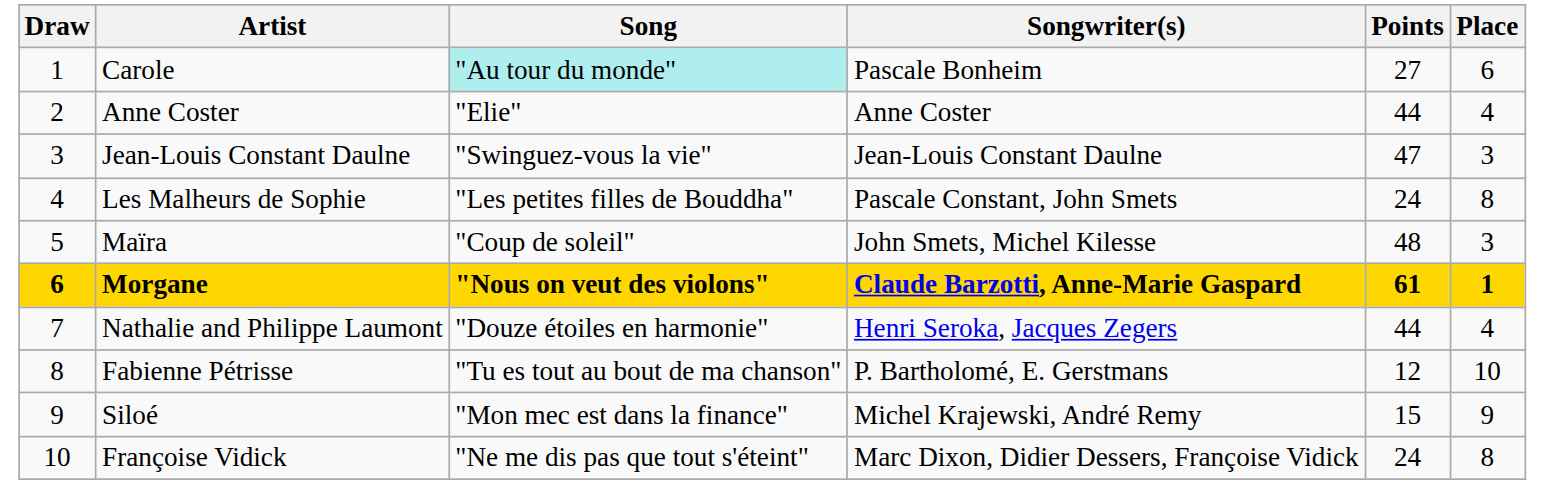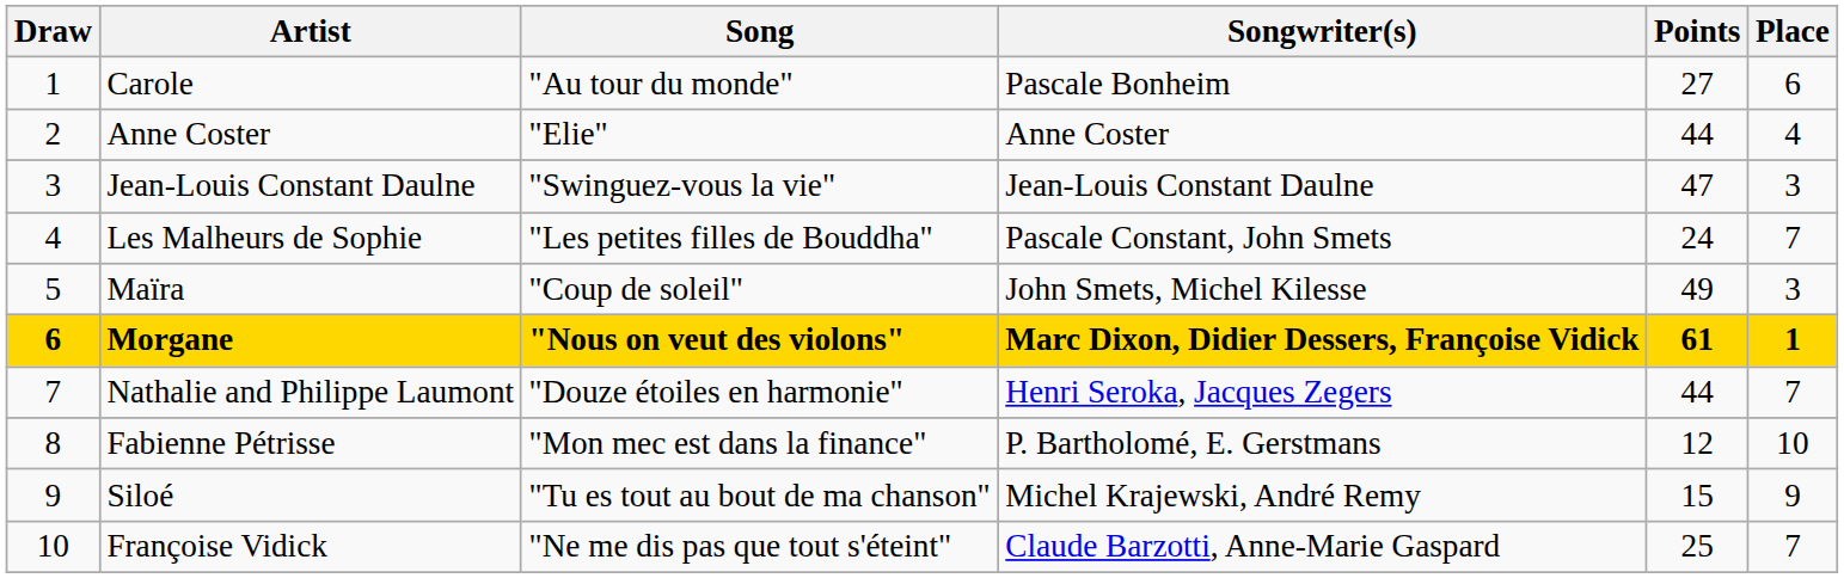 <table class="sortable wikitable" style="margin: 1em auto 1em auto; text-align:center">
 <tr>
 <th>Draw</th>
 <th>Artist</th>
 <th>Song</th>
 <th>Songwriter(s)</th>
 <th>Points</th>
 <th>Place</th>
 </tr>
 <tr>
 <td>1</td>
 <td align="left">Carole</td>
-<td align="left" style="background: paleturquoise;">"Au tour du monde"</td>
+<td align="left">"Au tour du monde"</td>
 <td align="left">Pascale Bonheim</td>
 <td>27</td>
 <td>6</td>
 </tr>
 <tr>
 <td>2</td>
 <td align="left">Anne Coster</td>
 <td align="left">"Elie"</td>
 <td align="left">Anne Coster</td>
 <td>44</td>
 <td>4</td>
 </tr>
 <tr>
 <td>3</td>
 <td align="left">Jean-Louis Constant Daulne</td>
 <td align="left">"Swinguez-vous la vie"</td>
 <td align="left">Jean-Louis Constant Daulne</td>
 <td>47</td>
 <td>3</td>
 </tr>
 <tr>
 <td>4</td>
 <td align="left">Les Malheurs de Sophie</td>
 <td align="left">"Les petites filles de Bouddha"</td>
 <td align="left">Pascale Constant, John Smets</td>
 <td>24</td>
-<td>8</td>
+<td>7</td>
 </tr>
 <tr>
 <td>5</td>
 <td align="left">Maïra</td>
 <td align="left">"Coup de soleil"</td>
 <td align="left">John Smets, Michel Kilesse</td>
-<td>48</td>
+<td>49</td>
 <td>3</td>
 </tr>
 <tr style="font-weight:bold; background:gold;">
 <td>6</td>
 <td align="left">Morgane</td>
 <td align="left">"Nous on veut des violons"</td>
-<td align="left"><a href='#'>Claude Barzotti</a>, Anne-Marie Gaspard</td>
+<td align="left">Marc Dixon, Didier Dessers, Françoise Vidick</td>
 <td>61</td>
 <td>1</td>
 </tr>
 <tr>
 <td>7</td>
 <td align="left">Nathalie and Philippe Laumont</td>
 <td align="left">"Douze étoiles en harmonie"</td>
 <td align="left"><a href='#'>Henri Seroka</a>, <a href='#'>Jacques Zegers</a></td>
 <td>44</td>
-<td>4</td>
+<td>7</td>
 </tr>
 <tr>
 <td>8</td>
 <td align="left">Fabienne Pétrisse</td>
-<td align="left">"Tu es tout au bout de ma chanson"</td>
+<td align="left">"Mon mec est dans la finance"</td>
 <td align="left">P. Bartholomé, E. Gerstmans</td>
 <td>12</td>
 <td>10</td>
 </tr>
 <tr>
 <td>9</td>
 <td align="left">Siloé</td>
-<td align="left">"Mon mec est dans la finance"</td>
+<td align="left">"Tu es tout au bout de ma chanson"</td>
 <td align="left">Michel Krajewski, André Remy</td>
 <td>15</td>
 <td>9</td>
 </tr>
 <tr>
 <td>10</td>
 <td align="left">Françoise Vidick</td>
 <td align="left">"Ne me dis pas que tout s'éteint"</td>
-<td align="left">Marc Dixon, Didier Dessers, Françoise Vidick</td>
-<td>24</td>
-<td>8</td>
+<td align="left"><a href='#'>Claude Barzotti</a>, Anne-Marie Gaspard</td>
+<td>25</td>
+<td>7</td>
 </tr>
 </table>
